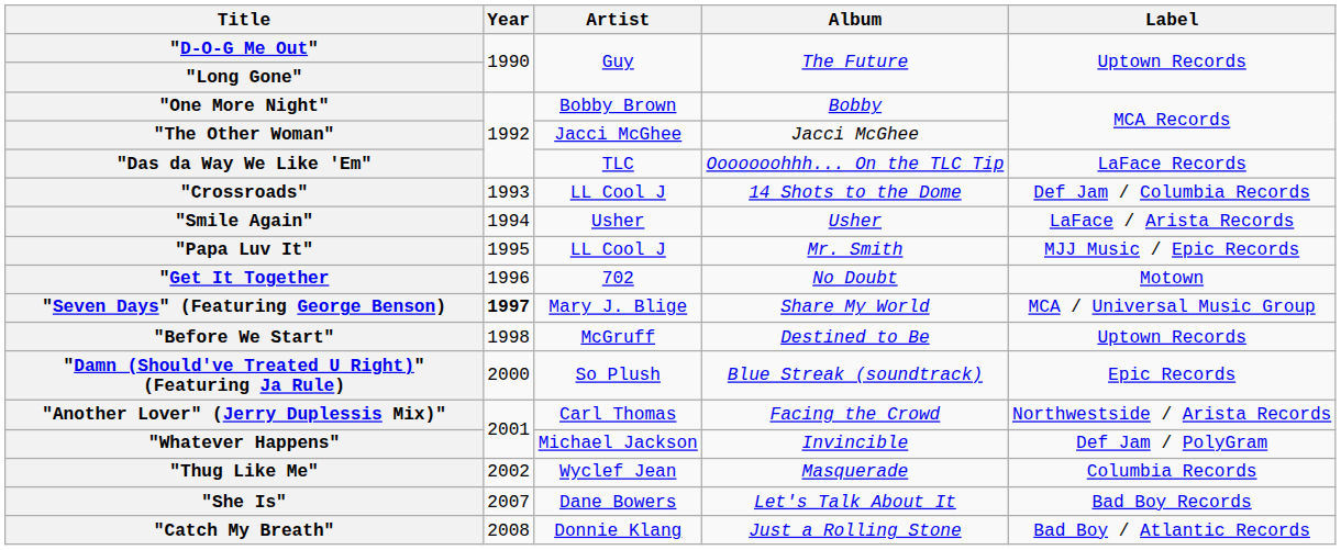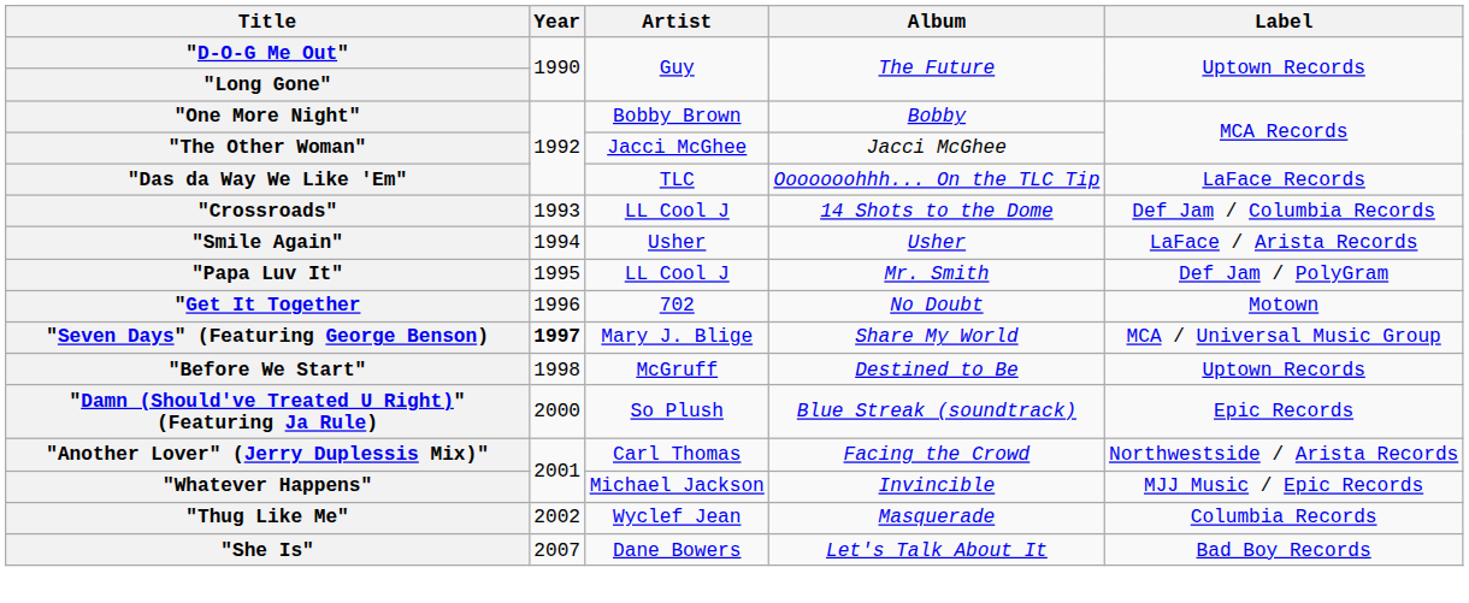 <table class="wikitable plainrowheaders" style="text-align:center;">
 <tr>
 <th scope="col" style="width:26.5em;">Title</th>
 <th scope="col">Year</th>
 <th scope="col">Artist</th>
 <th scope="col">Album</th>
 <th scope="col">Label</th>
 </tr>
 <tr>
 <th scope="row">"<a href='#'>D-O-G Me Out</a>"</th>
 <td rowspan="2">1990</td>
 <td rowspan="2"><a href='#'>Guy</a></td>
 <td rowspan="2"><em><a href='#'>The Future</a></em></td>
 <td rowspan="2"><a href='#'>Uptown Records</a></td>
 </tr>
 <tr>
 <th scope="row">"Long Gone"</th>
 </tr>
 <tr>
 <th scope="row">"One More Night"</th>
 <td rowspan="3">1992</td>
 <td><a href='#'>Bobby Brown</a></td>
 <td><em><a href='#'>Bobby</a></em></td>
 <td rowspan="2"><a href='#'>MCA Records</a></td>
 </tr>
 <tr>
 <th scope="row">"The Other Woman"</th>
 <td><a href='#'>Jacci McGhee</a></td>
 <td><em>Jacci McGhee</em></td>
 </tr>
 <tr>
 <th scope="row">"Das da Way We Like 'Em"</th>
 <td><a href='#'>TLC</a></td>
 <td><em><a href='#'>Ooooooohhh... On the TLC Tip</a></em></td>
 <td><a href='#'>LaFace Records</a></td>
 </tr>
 <tr>
 <th scope="row">"Crossroads"</th>
 <td>1993</td>
 <td><a href='#'>LL Cool J</a></td>
 <td><em><a href='#'>14 Shots to the Dome</a></em></td>
 <td><a href='#'>Def Jam</a> / <a href='#'>Columbia Records</a></td>
 </tr>
 <tr>
 <th scope="row">"Smile Again"</th>
 <td>1994</td>
 <td><a href='#'>Usher</a></td>
 <td><em><a href='#'>Usher</a></em></td>
 <td><a href='#'>LaFace</a> / <a href='#'>Arista Records</a></td>
 </tr>
 <tr>
 <th scope="row">"Papa Luv It"</th>
 <td>1995</td>
 <td><a href='#'>LL Cool J</a></td>
 <td><em><a href='#'>Mr. Smith</a></em></td>
-<td><a href='#'>MJJ Music</a> / <a href='#'>Epic Records</a></td>
+<td><a href='#'>Def Jam</a> / <a href='#'>PolyGram</a></td>
 </tr>
 <tr>
 <th scope="row">"<a href='#'>Get It Together</a></th>
 <td>1996</td>
 <td><a href='#'>702</a></td>
 <td><em><a href='#'>No Doubt</a></em></td>
 <td><a href='#'>Motown</a></td>
 </tr>
 <tr>
 <th scope="row">"<a href='#'>Seven Days</a>" (Featuring <a href='#'>George Benson</a>)</th>
 <td><strong>1997</strong></td>
 <td><a href='#'>Mary J. Blige</a></td>
 <td><em><a href='#'>Share My World</a></em></td>
 <td><a href='#'>MCA</a> / <a href='#'>Universal Music Group</a></td>
 </tr>
 <tr>
 <th scope="row">"Before We Start"</th>
 <td>1998</td>
 <td><a href='#'>McGruff</a></td>
 <td><em><a href='#'>Destined to Be</a></em></td>
 <td><a href='#'>Uptown Records</a></td>
 </tr>
 <tr>
 <th scope="row">"<a href='#'>Damn (Should've Treated U Right)</a>" (Featuring <a href='#'>Ja Rule</a>)</th>
 <td>2000</td>
 <td><a href='#'>So Plush</a></td>
 <td><em><a href='#'>Blue Streak (soundtrack)</a></em></td>
 <td><a href='#'>Epic Records</a></td>
 </tr>
 <tr>
 <th scope="row">"Another Lover" (<a href='#'>Jerry Duplessis</a> Mix)"</th>
 <td rowspan="2">2001</td>
 <td><a href='#'>Carl Thomas</a></td>
 <td><em><a href='#'>Facing the Crowd</a></em></td>
 <td><a href='#'>Northwestside</a> / <a href='#'>Arista Records</a></td>
 </tr>
 <tr>
 <th scope="row">"Whatever Happens"</th>
 <td><a href='#'>Michael Jackson</a></td>
 <td><em><a href='#'>Invincible</a></em></td>
-<td><a href='#'>Def Jam</a> / <a href='#'>PolyGram</a></td>
+<td><a href='#'>MJJ Music</a> / <a href='#'>Epic Records</a></td>
 </tr>
 <tr>
 <th scope="row">"Thug Like Me"</th>
 <td>2002</td>
 <td><a href='#'>Wyclef Jean</a></td>
 <td><em><a href='#'>Masquerade</a></em></td>
 <td><a href='#'>Columbia Records</a></td>
 </tr>
 <tr>
 <th scope="row">"She Is"</th>
 <td>2007</td>
 <td><a href='#'>Dane Bowers</a></td>
 <td><em><a href='#'>Let's Talk About It</a></em></td>
 <td><a href='#'>Bad Boy Records</a></td>
 </tr>
-<tr>
-<th scope="row">"Catch My Breath"</th>
-<td>2008</td>
-<td><a href='#'>Donnie Klang</a></td>
-<td><em><a href='#'>Just a Rolling Stone</a></em></td>
-<td><a href='#'>Bad Boy</a> / <a href='#'>Atlantic Records</a></td>
-</tr>
 </table>
